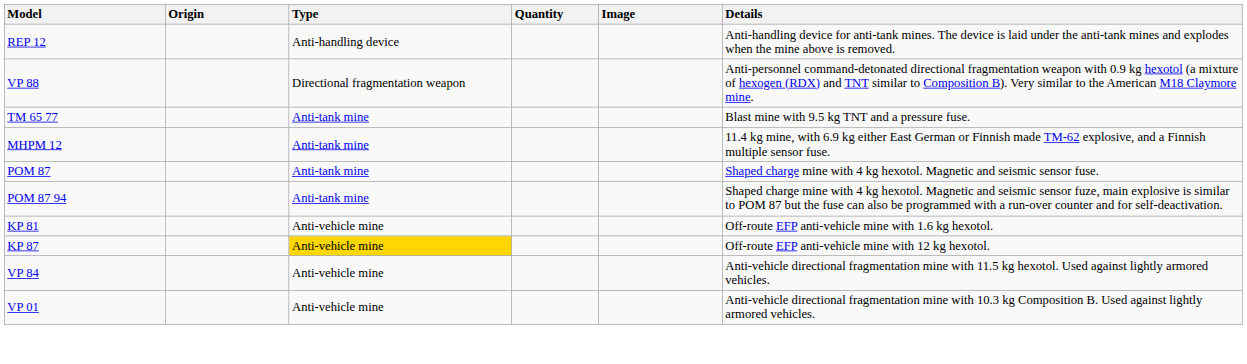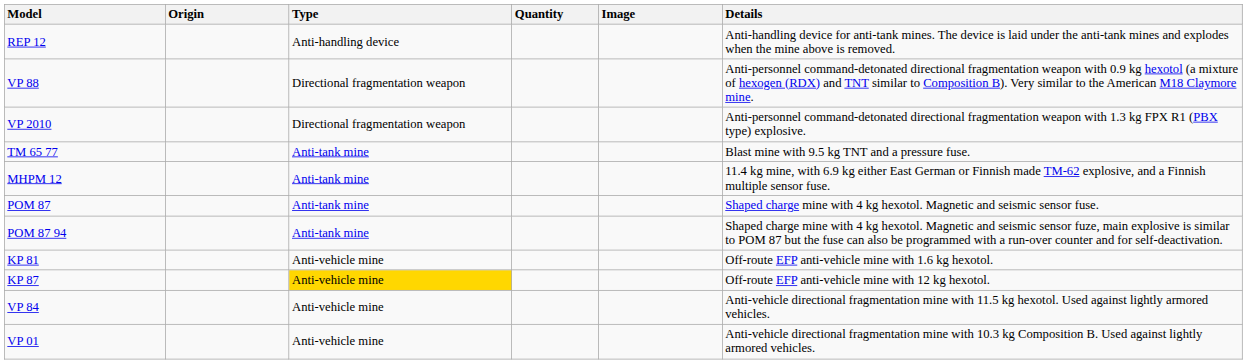 <table class="wikitable">
 <tr>
 <th style="text-align: left; width:13%;">Model</th>
 <th style="text-align: left; width:10%;">Origin</th>
 <th style="text-align: left; width:18%;">Type</th>
 <th style="text-align: left; width:7%;">Quantity</th>
 <th style="text-align: left; width:10%;">Image</th>
 <th style="text-align: left; width:42%;">Details</th>
 </tr>
 <tr>
 <td><a href='#'>REP 12</a></td>
 <td></td>
 <td>Anti-handling device</td>
 <td></td>
 <td></td>
 <td>Anti-handling device for anti-tank mines. The device is laid under the anti-tank mines and explodes when the mine above is removed.</td>
 </tr>
 <tr>
 <td><a href='#'>VP 88</a></td>
 <td></td>
 <td>Directional fragmentation weapon</td>
 <td></td>
 <td></td>
 <td>Anti-personnel command-detonated directional fragmentation weapon with 0.9 kg <a href='#'>hexotol</a> (a mixture of <a href='#'>hexogen (RDX)</a> and <a href='#'>TNT</a> similar to <a href='#'>Composition B</a>). Very similar to the American <a href='#'>M18 Claymore mine</a>.</td>
+</tr>
+<tr>
+<td><a href='#'>VP 2010</a></td>
+<td></td>
+<td>Directional fragmentation weapon</td>
+<td></td>
+<td></td>
+<td>Anti-personnel command-detonated directional fragmentation weapon with 1.3 kg FPX R1 (<a href='#'>PBX</a> type) explosive.</td>
 </tr>
 <tr>
 <td><a href='#'>TM 65 77</a></td>
 <td></td>
 <td><a href='#'>Anti-tank mine</a></td>
 <td></td>
 <td></td>
 <td>Blast mine with 9.5 kg TNT and a pressure fuse.</td>
 </tr>
 <tr>
 <td><a href='#'>MHPM 12</a></td>
 <td></td>
 <td><a href='#'>Anti-tank mine</a></td>
 <td></td>
 <td></td>
 <td>11.4 kg mine, with 6.9 kg either East German or Finnish made <a href='#'>TM-62</a> explosive, and a Finnish multiple sensor fuse.</td>
 </tr>
 <tr>
 <td><a href='#'>POM 87</a></td>
 <td></td>
 <td><a href='#'>Anti-tank mine</a></td>
 <td></td>
 <td></td>
 <td><a href='#'>Shaped charge</a> mine with 4 kg hexotol. Magnetic and seismic sensor fuse.</td>
 </tr>
 <tr>
 <td><a href='#'>POM 87 94</a></td>
 <td></td>
 <td><a href='#'>Anti-tank mine</a></td>
 <td></td>
 <td></td>
 <td>Shaped charge mine with 4 kg hexotol. Magnetic and seismic sensor fuze, main explosive is similar to POM 87 but the fuse can also be programmed with a run-over counter and for self-deactivation.</td>
 </tr>
 <tr>
 <td><a href='#'>KP 81</a></td>
 <td></td>
 <td>Anti-vehicle mine</td>
 <td></td>
 <td></td>
 <td>Off-route <a href='#'>EFP</a> anti-vehicle mine with 1.6 kg hexotol.</td>
 </tr>
 <tr>
 <td><a href='#'>KP 87</a></td>
 <td></td>
 <td style="background: gold;">Anti-vehicle mine</td>
 <td></td>
 <td></td>
 <td>Off-route <a href='#'>EFP</a> anti-vehicle mine with 12 kg hexotol.</td>
 </tr>
 <tr>
 <td><a href='#'>VP 84</a></td>
 <td></td>
 <td>Anti-vehicle mine</td>
 <td></td>
 <td></td>
 <td>Anti-vehicle directional fragmentation mine with 11.5 kg hexotol. Used against lightly armored vehicles.</td>
 </tr>
 <tr>
 <td><a href='#'>VP 01</a></td>
 <td></td>
 <td>Anti-vehicle mine</td>
 <td></td>
 <td></td>
 <td>Anti-vehicle directional fragmentation mine with 10.3 kg Composition B. Used against lightly armored vehicles.</td>
 </tr>
 </table>
